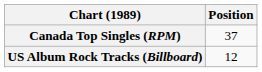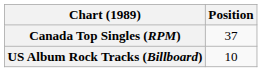 <table class="wikitable plainrowheaders" style="text-align:center">
 <tr>
 <th>Chart (1989)</th>
 <th>Position</th>
 </tr>
 <tr>
 <th scope="row">Canada Top Singles (<em>RPM</em>)</th>
 <td>37</td>
 </tr>
 <tr>
 <th scope="row">US Album Rock Tracks (<em>Billboard</em>)</th>
-<td>12</td>
+<td>10</td>
 </tr>
 </table>
